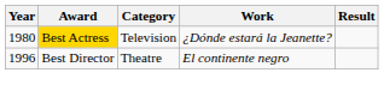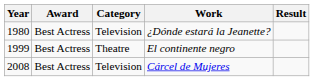 <table class="wikitable">
 <tr>
 <th>Year</th>
 <th>Award</th>
 <th>Category</th>
 <th>Work</th>
 <th>Result</th>
 </tr>
 <tr>
 <td>1980</td>
-<td style="background: gold;">Best Actress</td>
+<td>Best Actress</td>
 <td>Television</td>
 <td><em>¿Dónde estará la Jeanette?</em></td>
 <td></td>
 </tr>
 <tr>
-<td>1996</td>
-<td>Best Director</td>
+<td>1999</td>
+<td>Best Actress</td>
 <td>Theatre</td>
 <td><em>El continente negro</em></td>
 <td></td>
 </tr>
+<tr>
+<td>2008</td>
+<td>Best Actress</td>
+<td>Television</td>
+<td><em><a href='#'>Cárcel de Mujeres</a></em></td>
+<td></td>
+</tr>
 </table>
